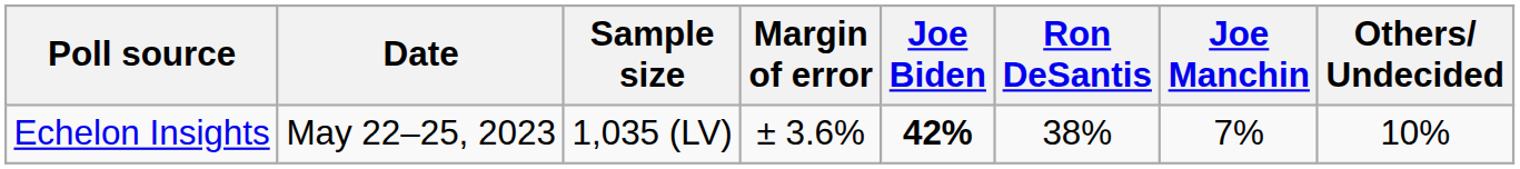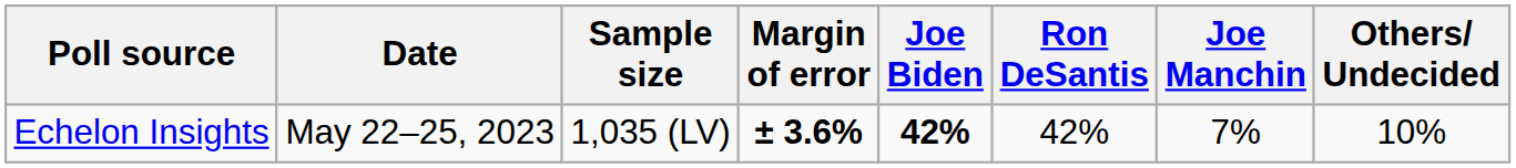 <table class="wikitable sortable mw-datatable" style="text-align:center;font-size:90%;line-height:17px">
 <tr>
 <th>Poll source</th>
 <th>Date</th>
 <th>Sample<br>size</th>
 <th>Margin<br>of error</th>
 <th class="unsortable"><a href='#'>Joe<br>Biden</a><br><small></small></th>
 <th class="unsortable"><a href='#'>Ron<br>DeSantis</a><br><small></small></th>
 <th class="unsortable"><a href='#'>Joe<br>Manchin</a><br><small></small></th>
 <th class="unsortable">Others/<br>Undecided</th>
 </tr>
 <tr>
 <td><a href='#'>Echelon Insights</a></td>
 <td data-sort-value="2023-05-15">May 22–25, 2023</td>
 <td>1,035 (LV)</td>
-<td>± 3.6%</td>
+<td><strong>± 3.6%</strong></td>
 <td><strong>42%</strong></td>
-<td>38%</td>
+<td>42%</td>
 <td>7%</td>
 <td>10%</td>
 </tr>
 </table>
